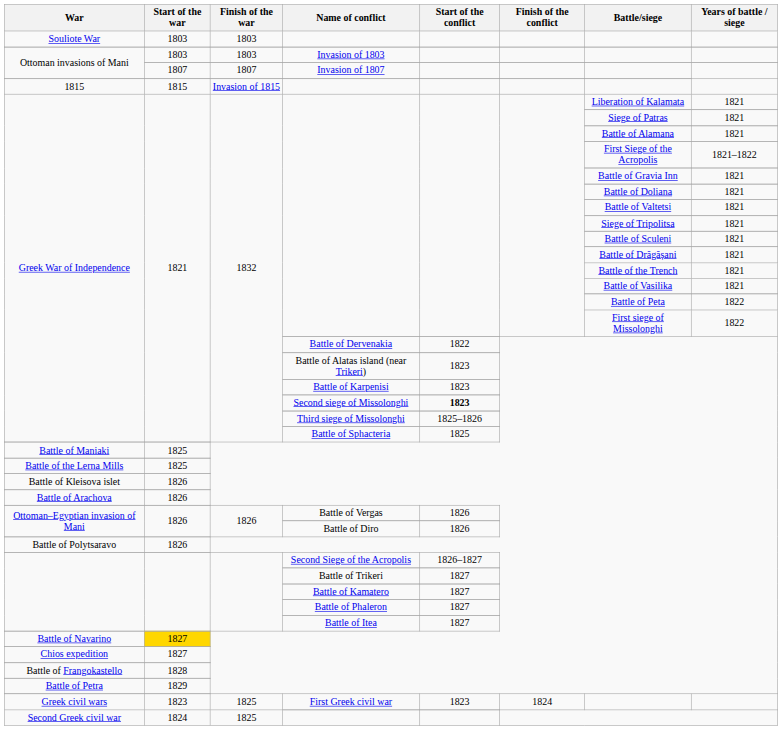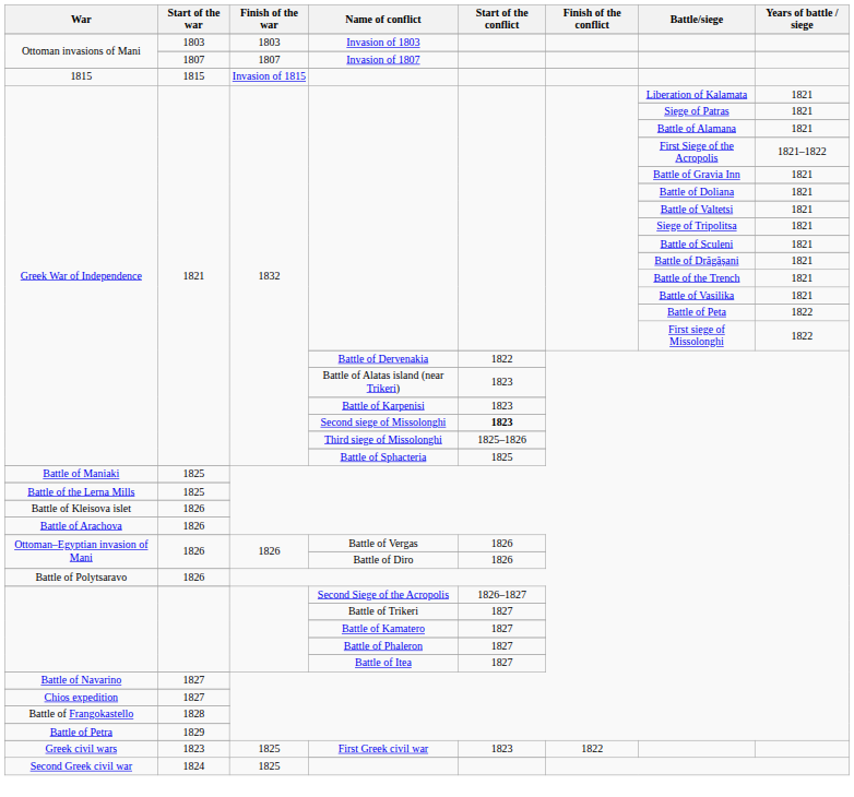 <table class="wikitable" style="text-align:center">
 <tr>
 <th class="unsortable">War</th>
 <th>Start of the war</th>
 <th>Finish of the war</th>
 <th class="unsortable">Name of conflict</th>
 <th>Start of the conflict</th>
 <th>Finish of the conflict</th>
 <th class="unsortable">Battle/siege</th>
 <th>Years of battle / siege</th>
-</tr>
-<tr>
-<td><a href='#'>Souliote War</a></td>
-<td>1803</td>
-<td>1803</td>
-<td></td>
-<td></td>
-<td></td>
-<td></td>
-<td></td>
 </tr>
 <tr>
 </tr>
 <tr>
 <td rowspan=3>Ottoman invasions of Mani</td>
 <td>1803</td>
 <td>1803</td>
 <td><a href='#'>Invasion of 1803</a></td>
 <td></td>
 <td></td>
 <td></td>
 <td></td>
 </tr>
 <tr>
 </tr>
 <tr>
 <td>1807</td>
 <td>1807</td>
 <td><a href='#'>Invasion of 1807</a></td>
 <td></td>
 <td></td>
 <td></td>
 <td></td>
 </tr>
 <tr>
 </tr>
 <tr>
 <td>1815</td>
 <td>1815</td>
 <td><a href='#'>Invasion of 1815</a></td>
 <td></td>
 <td></td>
 <td></td>
 <td></td>
 </tr>
 <tr>
 <td rowspan="36"><a href='#'>Greek War of Independence</a></td>
 <td rowspan="36">1821</td>
 <td rowspan="36">1832</td>
 <td rowspan="24"></td>
 <td rowspan="24"></td>
 <td rowspan="24"></td>
 <td><a href='#'>Liberation of Kalamata</a></td>
 <td>1821</td>
 </tr>
 <tr>
 </tr>
 <tr>
 <td><a href='#'>Siege of Patras</a></td>
 <td>1821</td>
 </tr>
 <tr>
 </tr>
 <tr>
 <td><a href='#'>Battle of Alamana</a></td>
 <td>1821</td>
 </tr>
 <tr>
 </tr>
 <tr>
 <td><a href='#'>First Siege of the Acropolis</a></td>
 <td>1821–1822</td>
 </tr>
 <tr>
 </tr>
 <tr>
 <td><a href='#'>Battle of Gravia Inn</a></td>
 <td>1821</td>
 </tr>
 <tr>
 </tr>
 <tr>
 <td><a href='#'>Battle of Doliana</a></td>
 <td>1821</td>
 </tr>
 <tr>
 </tr>
 <tr>
 <td><a href='#'>Battle of Valtetsi</a></td>
 <td>1821</td>
 </tr>
 <tr>
 </tr>
 <tr>
 <td><a href='#'>Siege of Tripolitsa</a></td>
 <td>1821</td>
 </tr>
 <tr>
 </tr>
 <tr>
 <td><a href='#'>Battle of Sculeni</a></td>
 <td>1821</td>
 </tr>
 <tr>
 </tr>
 <tr>
 <td><a href='#'>Battle of Drăgășani</a></td>
 <td>1821</td>
 </tr>
 <tr>
 <td><a href='#'>Battle of the Trench</a></td>
 <td>1821</td>
 </tr>
 <tr>
 <td><a href='#'>Battle of Vasilika</a></td>
 <td>1821</td>
 </tr>
 <tr>
 </tr>
 <tr>
 <td><a href='#'>Battle of Peta</a></td>
 <td>1822</td>
 </tr>
 <tr>
 <td><a href='#'>First siege of Missolonghi</a></td>
 <td>1822</td>
 </tr>
 <tr>
 </tr>
 <tr>
 <td><a href='#'>Battle of Dervenakia</a></td>
 <td>1822</td>
 </tr>
 <tr>
 </tr>
 <tr>
 <td>Battle of Alatas island (near <a href='#'>Trikeri</a>)</td>
 <td>1823</td>
 </tr>
 <tr>
 </tr>
 <tr>
 <td><a href='#'>Battle of Karpenisi</a></td>
 <td>1823</td>
 </tr>
 <tr>
 </tr>
 <tr>
 <td><a href='#'>Second siege of Missolonghi</a></td>
 <td><strong>1823</strong></td>
 </tr>
 <tr>
 </tr>
 <tr>
 <td><a href='#'>Third siege of Missolonghi</a></td>
 <td>1825–1826</td>
 </tr>
 <tr>
 </tr>
 <tr>
 <td><a href='#'>Battle of Sphacteria</a></td>
 <td>1825</td>
 </tr>
 <tr>
 </tr>
 <tr>
 <td><a href='#'>Battle of Maniaki</a></td>
 <td>1825</td>
 </tr>
 <tr>
 </tr>
 <tr>
 <td><a href='#'>Battle of the Lerna Mills</a></td>
 <td>1825</td>
 </tr>
 <tr>
 </tr>
 <tr>
 <td>Battle of Kleisova islet</td>
 <td>1826</td>
 </tr>
 <tr>
 </tr>
 <tr>
 <td><a href='#'>Battle of Arachova</a></td>
 <td>1826</td>
 </tr>
 <tr>
 </tr>
 <tr>
 <td rowspan=3><a href='#'>Ottoman–Egyptian invasion of Mani</a></td>
 <td rowspan=3>1826</td>
 <td rowspan=3>1826</td>
 <td>Battle of Vergas</td>
 <td>1826</td>
 </tr>
 <tr>
 </tr>
 <tr>
 <td>Battle of Diro</td>
 <td>1826</td>
 </tr>
 <tr>
 </tr>
 <tr>
 <td>Battle of Polytsaravo</td>
 <td>1826</td>
 </tr>
 <tr>
 </tr>
 <tr>
 <td rowspan=9></td>
 <td rowspan=9></td>
 <td rowspan=9></td>
 <td><a href='#'>Second Siege of the Acropolis</a></td>
 <td>1826–1827</td>
 </tr>
 <tr>
 </tr>
 <tr>
 <td>Battle of Trikeri</td>
 <td>1827</td>
 </tr>
 <tr>
 </tr>
 <tr>
 <td><a href='#'>Battle of Kamatero</a></td>
 <td>1827</td>
 </tr>
 <tr>
 </tr>
 <tr>
 <td><a href='#'>Battle of Phaleron</a></td>
 <td>1827</td>
 </tr>
 <tr>
 </tr>
 <tr>
 <td><a href='#'>Battle of Itea</a></td>
 <td>1827</td>
 </tr>
 <tr>
 </tr>
 <tr>
 <td><a href='#'>Battle of Navarino</a></td>
-<td style="background: gold;">1827</td>
+<td>1827</td>
 </tr>
 <tr>
 </tr>
 <tr>
 <td><a href='#'>Chios expedition</a></td>
 <td>1827</td>
 </tr>
 <tr>
 </tr>
 <tr>
 <td>Battle of <a href='#'>Frangokastello</a></td>
 <td>1828</td>
 </tr>
 <tr>
 </tr>
 <tr>
 <td><a href='#'>Battle of Petra</a></td>
 <td>1829</td>
 </tr>
 <tr>
 </tr>
 <tr>
 <td rowspan=2><a href='#'>Greek civil wars</a></td>
 <td rowspan=2>1823</td>
 <td rowspan=2>1825</td>
 <td><a href='#'>First Greek civil war</a></td>
 <td>1823</td>
-<td>1824</td>
+<td>1822</td>
 <td></td>
 <td></td>
 </tr>
 <tr>
 </tr>
 <tr>
 <td><a href='#'>Second Greek civil war</a></td>
 <td>1824</td>
 <td>1825</td>
 <td></td>
 <td></td>
 </tr>
 </table>
